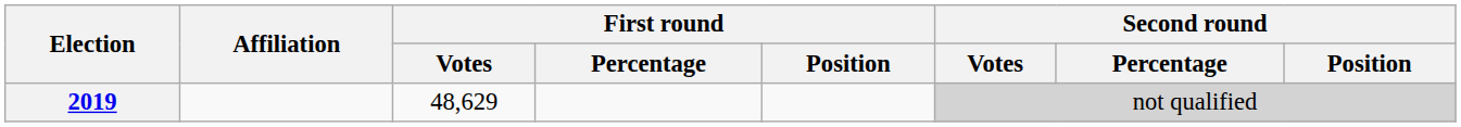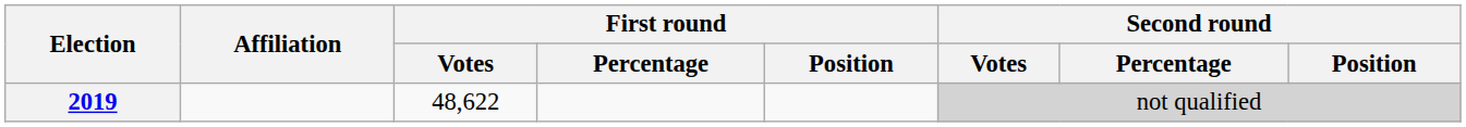 <table class=wikitable width=75%>
 <tr>
 <th rowspan=2>Election</th>
 <th rowspan=2>Affiliation</th>
 <th colspan=3>First round</th>
 <th colspan=3>Second round</th>
 </tr>
 <tr>
 <th>Votes</th>
 <th>Percentage</th>
 <th>Position</th>
 <th>Votes</th>
 <th>Percentage</th>
 <th>Position</th>
 </tr>
 <tr align=center>
 <th><a href='#'>2019</a></th>
 <td></td>
-<td>48,629</td>
+<td>48,622</td>
 <td></td>
 <td></td>
 <td bgcolor=lightgrey colspan=3>not qualified</td>
 </tr>
 </table>
